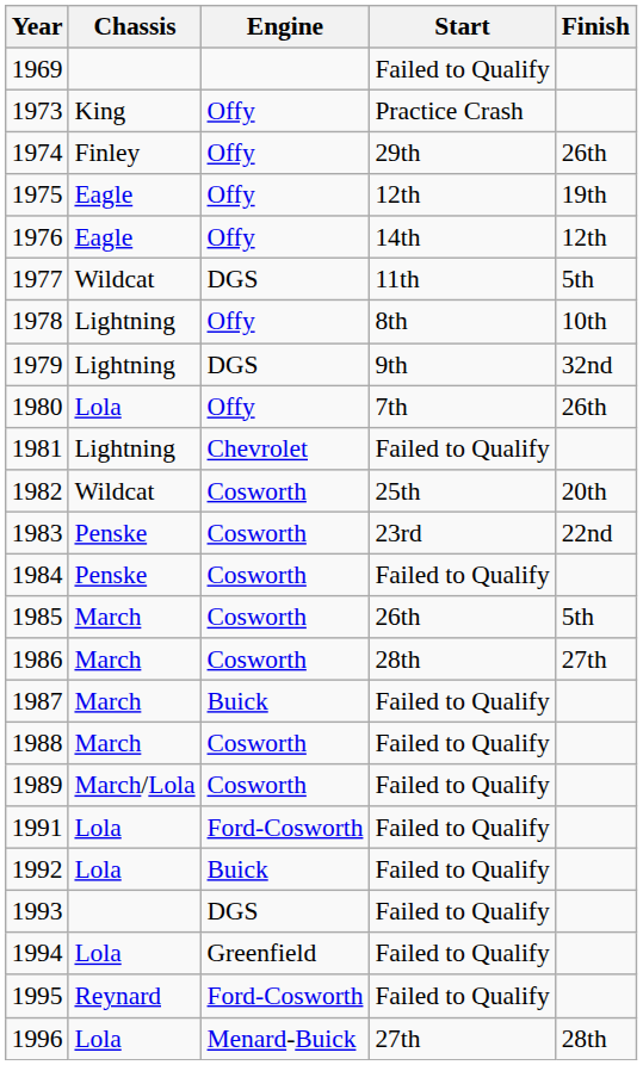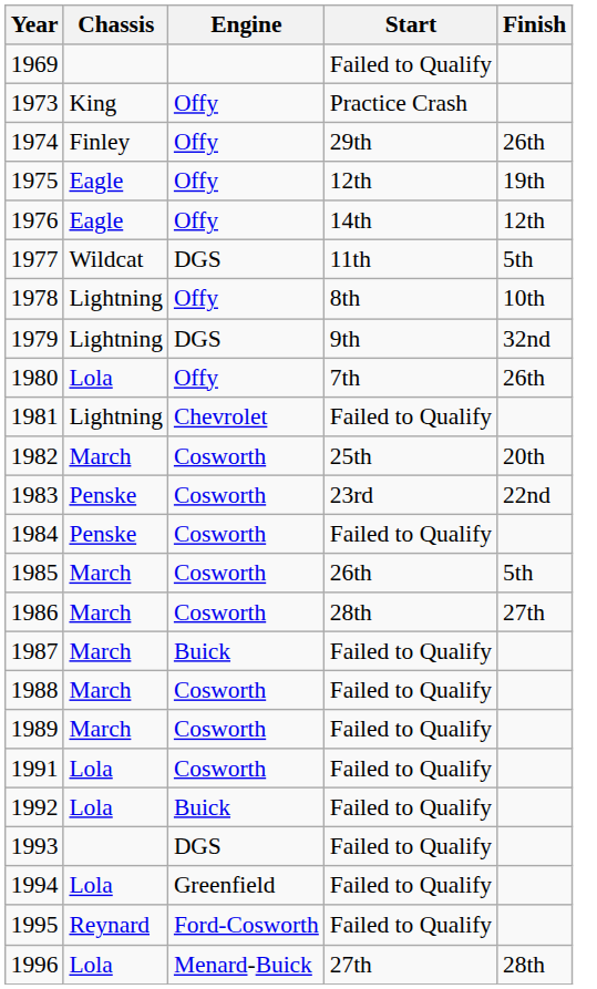 <table class="wikitable" style="font-size: 95%;">
 <tr>
 <th>Year</th>
 <th>Chassis</th>
 <th>Engine</th>
 <th>Start</th>
 <th>Finish</th>
 </tr>
 <tr>
 <td>1969</td>
 <td></td>
 <td></td>
 <td>Failed to Qualify</td>
 <td></td>
 </tr>
 <tr>
 <td>1973</td>
 <td>King</td>
 <td><a href='#'>Offy</a></td>
 <td>Practice Crash</td>
 <td></td>
 </tr>
 <tr>
 <td>1974</td>
 <td>Finley</td>
 <td><a href='#'>Offy</a></td>
 <td>29th</td>
 <td>26th</td>
 </tr>
 <tr>
 <td>1975</td>
 <td><a href='#'>Eagle</a></td>
 <td><a href='#'>Offy</a></td>
 <td>12th</td>
 <td>19th</td>
 </tr>
 <tr>
 <td>1976</td>
 <td><a href='#'>Eagle</a></td>
 <td><a href='#'>Offy</a></td>
 <td>14th</td>
 <td>12th</td>
 </tr>
 <tr>
 <td>1977</td>
 <td>Wildcat</td>
 <td>DGS</td>
 <td>11th</td>
 <td>5th</td>
 </tr>
 <tr>
 <td>1978</td>
 <td>Lightning</td>
 <td><a href='#'>Offy</a></td>
 <td>8th</td>
 <td>10th</td>
 </tr>
 <tr>
 <td>1979</td>
 <td>Lightning</td>
 <td>DGS</td>
 <td>9th</td>
 <td>32nd</td>
 </tr>
 <tr>
 <td>1980</td>
 <td><a href='#'>Lola</a></td>
 <td><a href='#'>Offy</a></td>
 <td>7th</td>
 <td>26th</td>
 </tr>
 <tr>
 <td>1981</td>
 <td>Lightning</td>
 <td><a href='#'>Chevrolet</a></td>
 <td>Failed to Qualify</td>
 <td></td>
 </tr>
 <tr>
 <td>1982</td>
-<td>Wildcat</td>
+<td><a href='#'>March</a></td>
 <td><a href='#'>Cosworth</a></td>
 <td>25th</td>
 <td>20th</td>
 </tr>
 <tr>
 <td>1983</td>
 <td><a href='#'>Penske</a></td>
 <td><a href='#'>Cosworth</a></td>
 <td>23rd</td>
 <td>22nd</td>
 </tr>
 <tr>
 <td>1984</td>
 <td><a href='#'>Penske</a></td>
 <td><a href='#'>Cosworth</a></td>
 <td>Failed to Qualify</td>
 <td></td>
 </tr>
 <tr>
 <td>1985</td>
 <td><a href='#'>March</a></td>
 <td><a href='#'>Cosworth</a></td>
 <td>26th</td>
 <td>5th</td>
 </tr>
 <tr>
 <td>1986</td>
 <td><a href='#'>March</a></td>
 <td><a href='#'>Cosworth</a></td>
 <td>28th</td>
 <td>27th</td>
 </tr>
 <tr>
 <td>1987</td>
 <td><a href='#'>March</a></td>
 <td><a href='#'>Buick</a></td>
 <td>Failed to Qualify</td>
 <td></td>
 </tr>
 <tr>
 <td>1988</td>
 <td><a href='#'>March</a></td>
 <td><a href='#'>Cosworth</a></td>
 <td>Failed to Qualify</td>
 <td></td>
 </tr>
 <tr>
 <td>1989</td>
-<td><a href='#'>March</a>/<a href='#'>Lola</a></td>
+<td><a href='#'>March</a></td>
 <td><a href='#'>Cosworth</a></td>
 <td>Failed to Qualify</td>
 <td></td>
 </tr>
 <tr>
 <td>1991</td>
 <td><a href='#'>Lola</a></td>
-<td><a href='#'>Ford-Cosworth</a></td>
+<td><a href='#'>Cosworth</a></td>
 <td>Failed to Qualify</td>
 <td></td>
 </tr>
 <tr>
 <td>1992</td>
 <td><a href='#'>Lola</a></td>
 <td><a href='#'>Buick</a></td>
 <td>Failed to Qualify</td>
 <td></td>
 </tr>
 <tr>
 <td>1993</td>
 <td></td>
 <td>DGS</td>
 <td>Failed to Qualify</td>
 <td></td>
 </tr>
 <tr>
 <td>1994</td>
 <td><a href='#'>Lola</a></td>
 <td>Greenfield</td>
 <td>Failed to Qualify</td>
 <td></td>
 </tr>
 <tr>
 <td>1995</td>
 <td><a href='#'>Reynard</a></td>
 <td><a href='#'>Ford-Cosworth</a></td>
 <td>Failed to Qualify</td>
 <td></td>
 </tr>
 <tr>
 <td>1996</td>
 <td><a href='#'>Lola</a></td>
 <td><a href='#'>Menard</a>-<a href='#'>Buick</a></td>
 <td>27th</td>
 <td>28th</td>
 </tr>
 </table>
